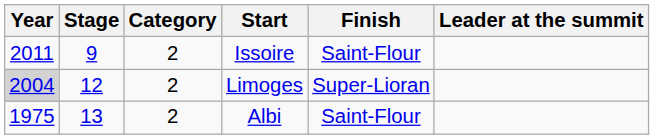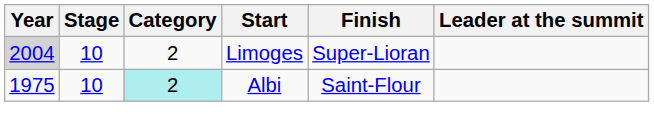 <table class="wikitable" style="text-align: center;">
 <tr>
 <th>Year</th>
 <th>Stage</th>
 <th>Category</th>
 <th>Start</th>
 <th>Finish</th>
 <th>Leader at the summit</th>
 </tr>
 <tr>
-<td><a href='#'>2011</a></td>
-<td><a href='#'>9</a></td>
-<td>2</td>
-<td><a href='#'>Issoire</a></td>
-<td><a href='#'>Saint-Flour</a></td>
-<td align="left"></td>
-</tr>
-<tr>
 <td style="background: lightgrey;"><a href='#'>2004</a></td>
-<td><a href='#'>12</a></td>
+<td><a href='#'>10</a></td>
 <td>2</td>
 <td><a href='#'>Limoges</a></td>
 <td><a href='#'>Super-Lioran</a></td>
 <td align="left"></td>
 </tr>
 <tr>
 <td><a href='#'>1975</a></td>
-<td><a href='#'>13</a></td>
-<td>2</td>
+<td><a href='#'>10</a></td>
+<td style="background: paleturquoise;">2</td>
 <td><a href='#'>Albi</a></td>
 <td><a href='#'>Saint-Flour</a></td>
 <td align="left"></td>
 </tr>
 </table>
